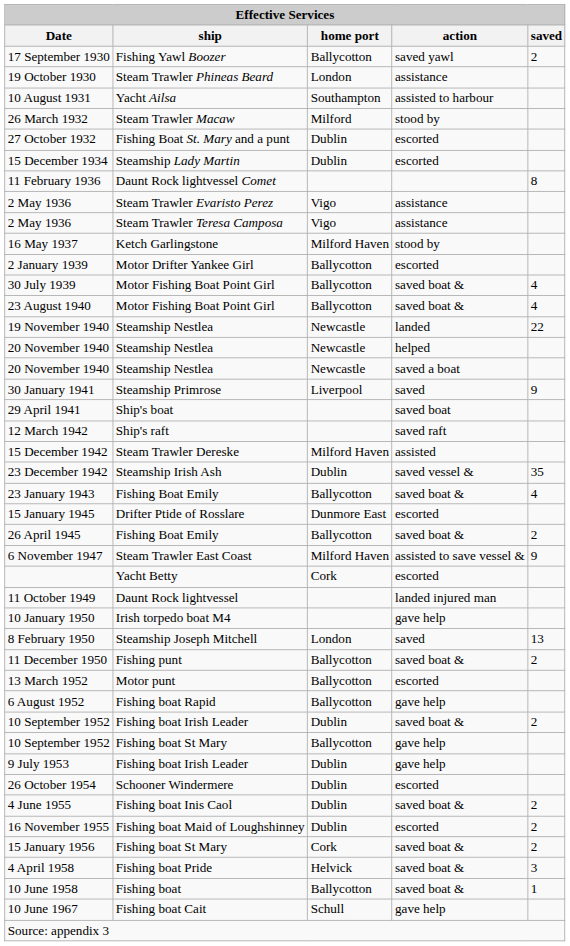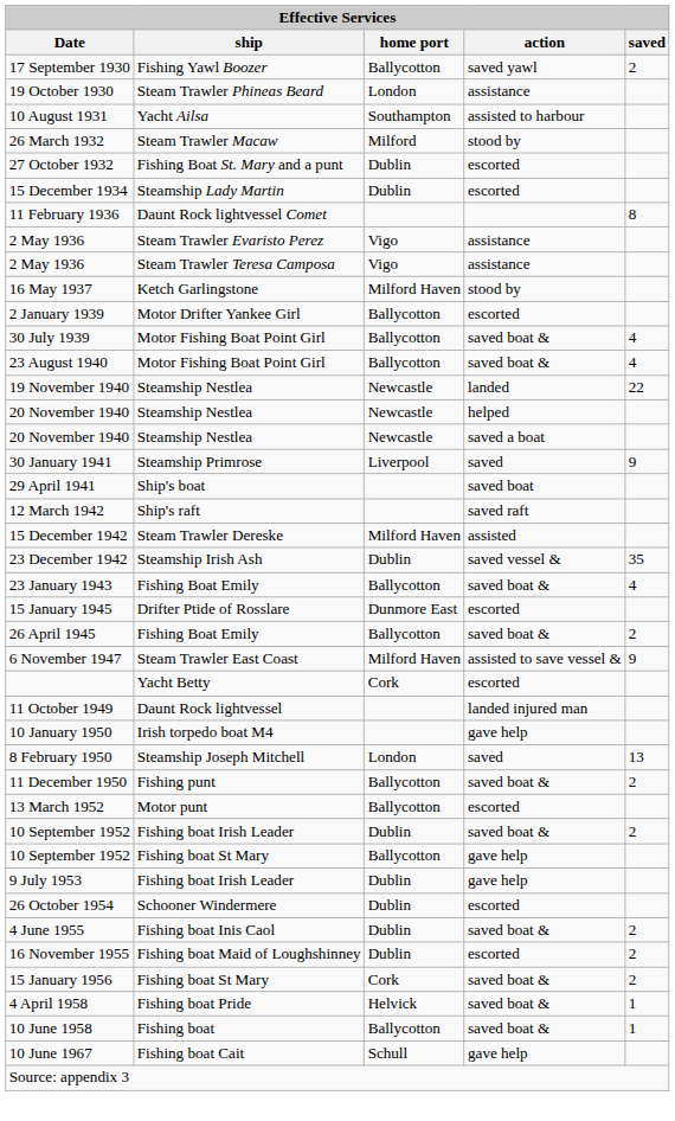 <table class="wikitable" style="margin-left:15px">
 <tr style="background:#CCCCCC;" align="center">
 <td colspan="5"><strong>Effective Services</strong></td>
 </tr>
 <tr style="background:#CCCCCC;" align="center">
 <th>Date</th>
 <th>ship</th>
 <th>home port</th>
 <th>action</th>
 <th>saved</th>
 </tr>
 <tr>
 <td>17 September 1930</td>
 <td>Fishing Yawl <em>Boozer</em></td>
 <td>Ballycotton</td>
 <td>saved yawl</td>
 <td>2</td>
 </tr>
 <tr>
 <td>19 October 1930</td>
 <td>Steam Trawler <em>Phineas Beard</em></td>
 <td>London</td>
 <td>assistance</td>
 <td> </td>
 </tr>
 <tr>
 <td>10 August 1931</td>
 <td>Yacht <em>Ailsa</em></td>
 <td>Southampton</td>
 <td>assisted to harbour</td>
 <td> </td>
 </tr>
 <tr>
 <td>26 March 1932</td>
 <td>Steam Trawler <em>Macaw</em></td>
 <td>Milford</td>
 <td>stood by</td>
 <td> </td>
 </tr>
 <tr>
 <td>27 October 1932</td>
 <td>Fishing Boat <em>St. Mary</em> and a punt</td>
 <td>Dublin</td>
 <td>escorted</td>
 <td> </td>
 </tr>
 <tr>
 <td>15 December 1934</td>
 <td>Steamship <em>Lady Martin</em></td>
 <td>Dublin</td>
 <td>escorted</td>
 <td> </td>
 </tr>
 <tr>
 <td>11 February 1936</td>
 <td>Daunt Rock lightvessel <em>Comet</em></td>
 <td> </td>
 <td> </td>
 <td>8</td>
 </tr>
 <tr>
 <td>2 May 1936</td>
 <td>Steam Trawler <em>Evaristo Perez</em></td>
 <td>Vigo</td>
 <td>assistance</td>
 <td> </td>
 </tr>
 <tr>
 <td>2 May 1936</td>
 <td>Steam Trawler <em>Teresa Camposa</td>
 <td>Vigo</td>
 <td>assistance</td>
 <td> </td>
 </tr>
 <tr>
 <td>16 May 1937</td>
 <td>Ketch </em>Garlingstone<em></td>
 <td>Milford Haven</td>
 <td>stood by</td>
 <td> </td>
 </tr>
 <tr>
 <td>2 January 1939</td>
 <td>Motor Drifter </em>Yankee Girl<em></td>
 <td>Ballycotton</td>
 <td>escorted</td>
 <td> </td>
 </tr>
 <tr>
 <td>30 July 1939</td>
 <td>Motor Fishing Boat </em>Point Girl<em></td>
 <td>Ballycotton</td>
 <td>saved boat &</td>
 <td>4</td>
 </tr>
 <tr>
 <td>23 August 1940</td>
 <td>Motor Fishing Boat </em>Point Girl<em></td>
 <td>Ballycotton</td>
 <td>saved boat &</td>
 <td>4</td>
 </tr>
 <tr>
 <td>19 November 1940</td>
 <td>Steamship </em>Nestlea<em></td>
 <td>Newcastle</td>
 <td>landed</td>
 <td>22</td>
 </tr>
 <tr>
 <td>20 November 1940</td>
 <td>Steamship </em>Nestlea<em></td>
 <td>Newcastle</td>
 <td>helped</td>
 <td> </td>
 </tr>
 <tr>
 <td>20 November 1940</td>
 <td>Steamship </em>Nestlea<em></td>
 <td>Newcastle</td>
 <td>saved a boat</td>
 <td> </td>
 </tr>
 <tr>
 <td>30 January 1941</td>
 <td>Steamship </em>Primrose<em></td>
 <td>Liverpool</td>
 <td>saved</td>
 <td>9</td>
 </tr>
 <tr>
 <td>29 April 1941</td>
 <td>Ship's boat</td>
 <td> </td>
 <td>saved boat</td>
 <td> </td>
 </tr>
 <tr>
 <td>12 March 1942</td>
 <td>Ship's raft</td>
 <td> </td>
 <td>saved raft</td>
 <td> </td>
 </tr>
 <tr>
 <td>15 December 1942</td>
 <td>Steam Trawler </em>Dereske<em></td>
 <td>Milford Haven</td>
 <td>assisted</td>
 <td> </td>
 </tr>
 <tr>
 <td>23 December 1942</td>
 <td>Steamship </em>Irish Ash<em></td>
 <td>Dublin</td>
 <td>saved vessel &</td>
 <td>35</td>
 </tr>
 <tr>
 <td>23 January 1943</td>
 <td>Fishing Boat </em>Emily<em></td>
 <td>Ballycotton</td>
 <td>saved boat &</td>
 <td>4</td>
 </tr>
 <tr>
 <td>15 January 1945</td>
 <td>Drifter </em>Ptide of Rosslare<em></td>
 <td>Dunmore East</td>
 <td>escorted</td>
 <td> </td>
 </tr>
 <tr>
 <td>26 April 1945</td>
 <td>Fishing Boat </em>Emily<em></td>
 <td>Ballycotton</td>
 <td>saved boat &</td>
 <td>2</td>
 </tr>
 <tr>
 <td>6 November 1947</td>
 <td>Steam Trawler </em>East Coast<em></td>
 <td>Milford Haven</td>
 <td>assisted to save vessel &</td>
 <td>9</td>
 </tr>
 <tr>
 <td></td>
 <td>Yacht </em>Betty<em></td>
 <td>Cork</td>
 <td>escorted</td>
 <td> </td>
 </tr>
 <tr>
 <td>11 October 1949</td>
 <td>Daunt Rock lightvessel</td>
 <td> </td>
 <td>landed injured man</td>
 <td> </td>
 </tr>
 <tr>
 <td>10 January 1950</td>
 <td>Irish torpedo boat </em>M4<em></td>
 <td> </td>
 <td>gave help</td>
 <td> </td>
 </tr>
 <tr>
 <td>8 February 1950</td>
 <td>Steamship </em>Joseph Mitchell<em></td>
 <td>London</td>
 <td>saved</td>
 <td>13</td>
 </tr>
 <tr>
 <td>11 December 1950</td>
 <td>Fishing punt</td>
 <td>Ballycotton</td>
 <td>saved boat &</td>
 <td>2</td>
 </tr>
 <tr>
 <td>13 March 1952</td>
 <td>Motor punt</td>
 <td>Ballycotton</td>
 <td>escorted</td>
 <td> </td>
 </tr>
 <tr>
-<td>6 August 1952</td>
-<td>Fishing boat </em>Rapid<em></td>
-<td>Ballycotton</td>
-<td>gave help</td>
-<td> </td>
-</tr>
-<tr>
 <td>10 September 1952</td>
 <td>Fishing boat </em>Irish Leader<em></td>
 <td>Dublin</td>
 <td>saved boat &</td>
 <td>2</td>
 </tr>
 <tr>
 <td>10 September 1952</td>
 <td>Fishing boat </em>St Mary<em></td>
 <td>Ballycotton</td>
 <td>gave help</td>
 <td> </td>
 </tr>
 <tr>
 <td>9 July 1953</td>
 <td>Fishing boat </em>Irish Leader<em></td>
 <td>Dublin</td>
 <td>gave help</td>
 <td> </td>
 </tr>
 <tr>
 <td>26 October 1954</td>
 <td>Schooner </em>Windermere<em></td>
 <td>Dublin</td>
 <td>escorted</td>
 <td> </td>
 </tr>
 <tr>
 <td>4 June 1955</td>
 <td>Fishing boat </em>Inis Caol<em></td>
 <td>Dublin</td>
 <td>saved boat &</td>
 <td>2</td>
 </tr>
 <tr>
 <td>16 November 1955</td>
 <td>Fishing boat </em>Maid of Loughshinney<em></td>
 <td>Dublin</td>
 <td>escorted</td>
 <td>2</td>
 </tr>
 <tr>
 <td>15 January 1956</td>
 <td>Fishing boat </em>St Mary<em></td>
 <td>Cork</td>
 <td>saved boat &</td>
 <td>2</td>
 </tr>
 <tr>
 <td>4 April 1958</td>
 <td>Fishing boat </em>Pride<em></td>
 <td>Helvick</td>
 <td>saved boat &</td>
-<td>3</td>
+<td>1</td>
 </tr>
 <tr>
 <td>10 June 1958</td>
 <td>Fishing boat</td>
 <td>Ballycotton</td>
 <td>saved boat &</td>
 <td>1</td>
 </tr>
 <tr>
 <td>10 June 1967</td>
 <td>Fishing boat </em>Cait<em></td>
 <td>Schull</td>
 <td>gave help</td>
 <td> </td>
 </tr>
 <tr>
 <td colspan="5">Source: appendix 3 </td>
 </tr>
 </table>
